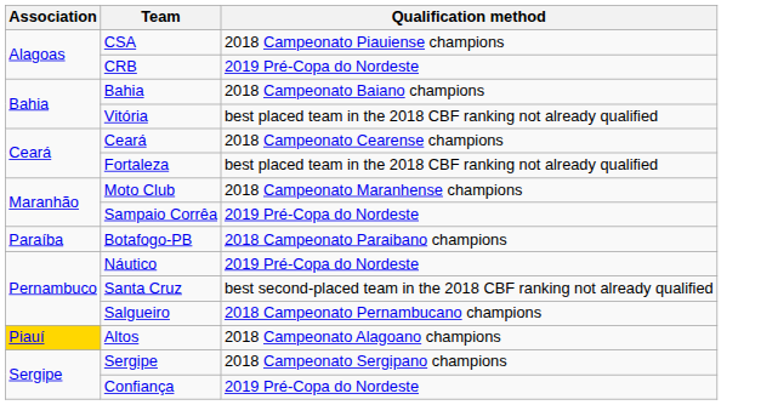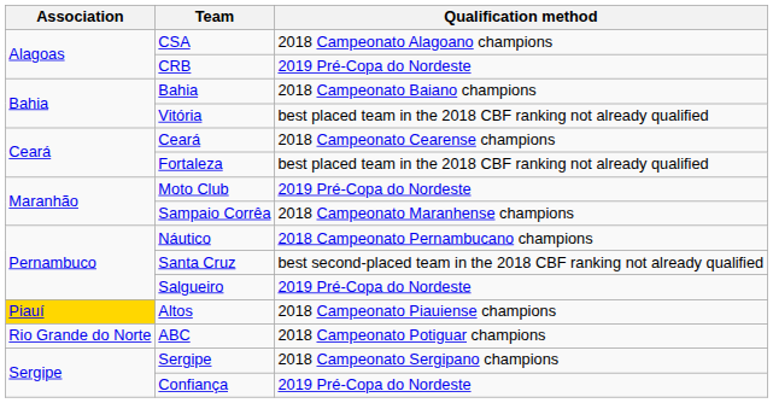 <table class="wikitable">
 <tr>
 <th>Association</th>
 <th>Team</th>
 <th>Qualification method</th>
 </tr>
 <tr>
 <td rowspan=2> <a href='#'>Alagoas</a><br></td>
 <td><a href='#'>CSA</a></td>
-<td>2018 <a href='#'>Campeonato Piauiense</a> champions</td>
+<td>2018 <a href='#'>Campeonato Alagoano</a> champions</td>
 </tr>
 <tr>
 <td><a href='#'>CRB</a></td>
 <td><a href='#'>2019 Pré-Copa do Nordeste</a></td>
 </tr>
 <tr>
 <td rowspan=2> <a href='#'>Bahia</a><br></td>
 <td><a href='#'>Bahia</a></td>
 <td>2018 <a href='#'>Campeonato Baiano</a> champions</td>
 </tr>
 <tr>
 <td><a href='#'>Vitória</a></td>
 <td>best placed team in the 2018 CBF ranking not already qualified</td>
 </tr>
 <tr>
 <td rowspan=2> <a href='#'>Ceará</a><br></td>
 <td><a href='#'>Ceará</a></td>
 <td>2018 <a href='#'>Campeonato Cearense</a> champions</td>
 </tr>
 <tr>
 <td><a href='#'>Fortaleza</a></td>
 <td>best placed team in the 2018 CBF ranking not already qualified</td>
 </tr>
 <tr>
 <td rowspan=2> <a href='#'>Maranhão</a><br></td>
 <td><a href='#'>Moto Club</a></td>
-<td>2018 <a href='#'>Campeonato Maranhense</a> champions</td>
+<td><a href='#'>2019 Pré-Copa do Nordeste</a></td>
 </tr>
 <tr>
 <td><a href='#'>Sampaio Corrêa</a></td>
-<td><a href='#'>2019 Pré-Copa do Nordeste</a></td>
-</tr>
-<tr>
-<td> <a href='#'>Paraíba</a><br></td>
-<td><a href='#'>Botafogo-PB</a></td>
-<td><a href='#'>2018 Campeonato Paraibano</a> champions</td>
+<td>2018 <a href='#'>Campeonato Maranhense</a> champions</td>
 </tr>
 <tr>
 <td rowspan=3> <a href='#'>Pernambuco</a><br></td>
 <td><a href='#'>Náutico</a></td>
-<td><a href='#'>2019 Pré-Copa do Nordeste</a></td>
+<td><a href='#'>2018 Campeonato Pernambucano</a> champions</td>
 </tr>
 <tr>
 <td><a href='#'>Santa Cruz</a></td>
 <td>best second-placed team in the 2018 CBF ranking not already qualified</td>
 </tr>
 <tr>
 <td><a href='#'>Salgueiro</a></td>
-<td><a href='#'>2018 Campeonato Pernambucano</a> champions</td>
+<td><a href='#'>2019 Pré-Copa do Nordeste</a></td>
 </tr>
 <tr>
 <td style="background: gold;"> <a href='#'>Piauí</a><br></td>
 <td><a href='#'>Altos</a></td>
-<td>2018 <a href='#'>Campeonato Alagoano</a> champions</td>
+<td>2018 <a href='#'>Campeonato Piauiense</a> champions</td>
+</tr>
+<tr>
+<td> <a href='#'>Rio Grande do Norte</a><br></td>
+<td><a href='#'>ABC</a></td>
+<td>2018 <a href='#'>Campeonato Potiguar</a> champions</td>
 </tr>
 <tr>
 <td rowspan=2> <a href='#'>Sergipe</a><br></td>
 <td><a href='#'>Sergipe</a></td>
 <td>2018 <a href='#'>Campeonato Sergipano</a> champions</td>
 </tr>
 <tr>
 <td><a href='#'>Confiança</a></td>
 <td><a href='#'>2019 Pré-Copa do Nordeste</a></td>
 </tr>
 </table>
